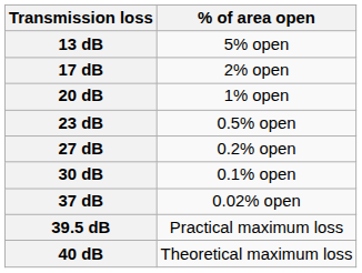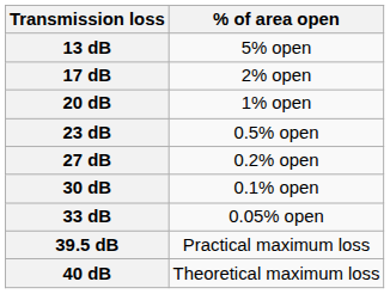 <table class="wikitable" style="text-align:center">
 <tr>
 <th scope="col">Transmission loss</th>
 <th scope="col">% of area open</th>
 </tr>
 <tr>
 <th scope="row">13 dB</th>
 <td>5% open</td>
 </tr>
 <tr>
 <th scope="row">17 dB</th>
 <td>2% open</td>
 </tr>
 <tr>
 <th scope="row">20 dB</th>
 <td>1% open</td>
 </tr>
 <tr>
 <th scope="row">23 dB</th>
 <td>0.5% open</td>
 </tr>
 <tr>
 <th scope="row">27 dB</th>
 <td>0.2% open</td>
 </tr>
 <tr>
 <th scope="row">30 dB</th>
 <td>0.1% open</td>
 </tr>
 <tr>
-<th scope="row">37 dB</th>
-<td>0.02% open</td>
+<th scope="row">33 dB</th>
+<td>0.05% open</td>
 </tr>
 <tr>
 <th scope="row">39.5 dB</th>
 <td>Practical maximum loss</td>
 </tr>
 <tr>
 <th scope="row">40 dB</th>
 <td>Theoretical maximum loss</td>
 </tr>
 </table>
